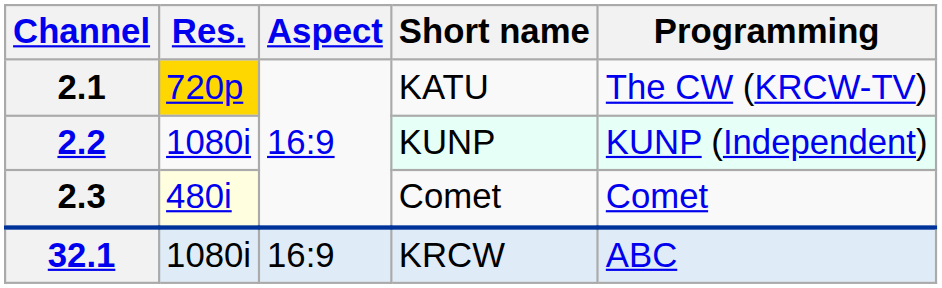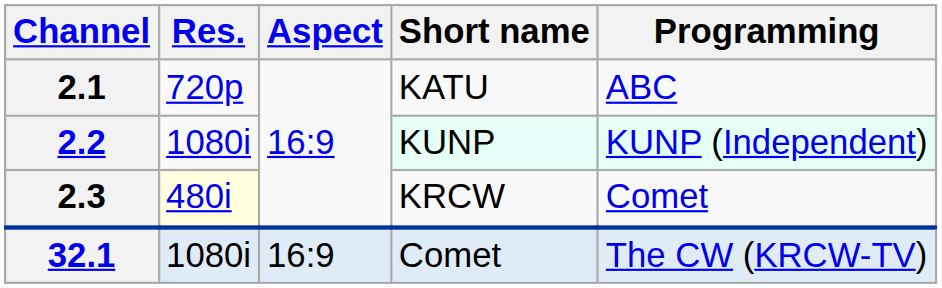 <table class="wikitable">
 <tr>
 <th scope = "col"><a href='#'>Channel</a></th>
 <th scope = "col"><a href='#'>Res.</a></th>
 <th scope = "col"><a href='#'>Aspect</a></th>
 <th scope = "col">Short name</th>
 <th scope = "col">Programming</th>
 </tr>
 <tr>
 <th scope = "row">2.1</th>
-<td style="background: gold;"><a href='#'>720p</a></td>
+<td><a href='#'>720p</a></td>
 <td rowspan=3><a href='#'>16:9</a></td>
 <td>KATU</td>
-<td><a href='#'>The CW</a> (<a href='#'>KRCW-TV</a>)</td>
+<td><a href='#'>ABC</a></td>
 </tr>
 <tr>
 <th scope = "row"><a href='#'>2.2</a></th>
 <td><a href='#'>1080i</a></td>
 <td style="background-color: #E6FFF7;">KUNP</td>
 <td style="background-color: #E6FFF7;"><a href='#'>KUNP</a> (<a href='#'>Independent</a>)</td>
 </tr>
 <tr>
 <th scope = "row">2.3</th>
 <td style="background: lightyellow;"><a href='#'>480i</a></td>
-<td>Comet</td>
+<td>KRCW</td>
 <td><a href='#'>Comet</a></td>
 </tr>
 <tr style="background-color:#DFEBF6; border-top: 2px solid #003399;">
 <th scope="row"><a href='#'>32.1</a></th>
 <td>1080i</td>
 <td>16:9</td>
-<td>KRCW</td>
-<td><a href='#'>ABC</a></td>
+<td>Comet</td>
+<td><a href='#'>The CW</a> (<a href='#'>KRCW-TV</a>)</td>
 </tr>
 </table>
